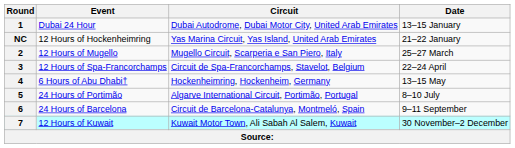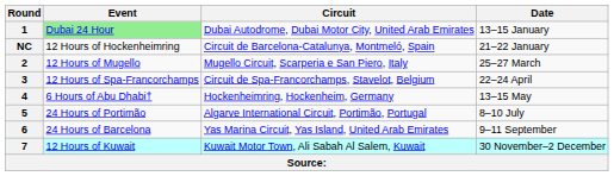 <table class="wikitable" style="font-size: 85%;">
 <tr>
 <th>Round</th>
 <th>Event</th>
 <th>Circuit</th>
 <th>Date</th>
 </tr>
 <tr>
 <th>1</th>
-<td><a href='#'>Dubai 24 Hour</a></td>
+<td style="background: lightgreen;"><a href='#'>Dubai 24 Hour</a></td>
 <td> <a href='#'>Dubai Autodrome</a>, <a href='#'>Dubai Motor City</a>, <a href='#'>United Arab Emirates</a></td>
 <td>13–15 January</td>
 </tr>
 <tr>
 <th>NC</th>
 <td>12 Hours of Hockenheimring</td>
-<td> <a href='#'>Yas Marina Circuit</a>, <a href='#'>Yas Island</a>, <a href='#'>United Arab Emirates</a></td>
+<td> <a href='#'>Circuit de Barcelona-Catalunya</a>, <a href='#'>Montmeló</a>, <a href='#'>Spain</a></td>
 <td>21–22 January</td>
 </tr>
 <tr>
 <th>2</th>
 <td><a href='#'>12 Hours of Mugello</a></td>
 <td> <a href='#'>Mugello Circuit</a>, <a href='#'>Scarperia e San Piero</a>, <a href='#'>Italy</a></td>
 <td>25–27 March</td>
 </tr>
 <tr>
 <th>3</th>
 <td><a href='#'>12 Hours of Spa-Francorchamps</a></td>
 <td> <a href='#'>Circuit de Spa-Francorchamps</a>, <a href='#'>Stavelot</a>, <a href='#'>Belgium</a></td>
 <td>22–24 April</td>
 </tr>
 <tr>
 <th>4</th>
 <td><a href='#'>6 Hours of Abu Dhabi†</a></td>
 <td> <a href='#'>Hockenheimring</a>, <a href='#'>Hockenheim</a>, <a href='#'>Germany</a></td>
 <td>13–15 May</td>
 </tr>
 <tr>
 <th>5</th>
 <td><a href='#'>24 Hours of Portimão</a></td>
 <td> <a href='#'>Algarve International Circuit</a>, <a href='#'>Portimão</a>, <a href='#'>Portugal</a></td>
 <td>8–10 July</td>
 </tr>
 <tr>
 <th>6</th>
 <td><a href='#'>24 Hours of Barcelona</a></td>
-<td> <a href='#'>Circuit de Barcelona-Catalunya</a>, <a href='#'>Montmeló</a>, <a href='#'>Spain</a></td>
+<td> <a href='#'>Yas Marina Circuit</a>, <a href='#'>Yas Island</a>, <a href='#'>United Arab Emirates</a></td>
 <td>9–11 September</td>
 </tr>
 <tr style="background:#bbffff;">
 <th>7</th>
 <td><a href='#'>12 Hours of Kuwait</a></td>
 <td> <a href='#'>Kuwait Motor Town</a>, Ali Sabah Al Salem, <a href='#'>Kuwait</a></td>
 <td>30 November–2 December</td>
 </tr>
 <tr>
 <th colspan=6>Source:</th>
 </tr>
 </table>
